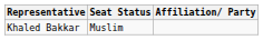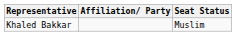 <table class="wikitable">
 <tr>
 <th>Representative</th>
+<th>Affiliation/ Party</th>
 <th>Seat Status</th>
-<th>Affiliation/ Party</th>
 </tr>
 <tr>
 <td>Khaled Bakkar</td>
+<td></td>
 <td>Muslim</td>
-<td></td>
 </tr>
 </table>
